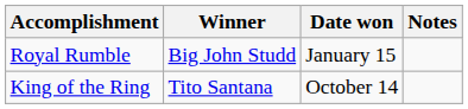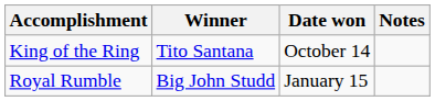 <table class="wikitable">
 <tr>
 <th>Accomplishment</th>
 <th>Winner</th>
 <th>Date won</th>
 <th>Notes</th>
 </tr>
 <tr>
+<td><a href='#'>King of the Ring</a></td>
+<td><a href='#'>Tito Santana</a></td>
+<td>October 14</td>
+<td></td>
+</tr>
+<tr>
 <td><a href='#'>Royal Rumble</a></td>
 <td><a href='#'>Big John Studd</a></td>
 <td>January 15</td>
 <td></td>
 </tr>
-<tr>
-<td><a href='#'>King of the Ring</a></td>
-<td><a href='#'>Tito Santana</a></td>
-<td>October 14</td>
-<td></td>
-</tr>
 </table>
